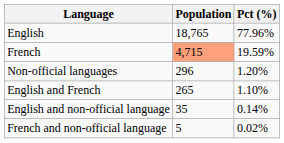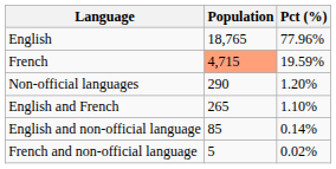 <table class="wikitable">
 <tr>
 <th>Language</th>
 <th>Population</th>
 <th>Pct (%)</th>
 </tr>
 <tr>
 <td>English</td>
 <td>18,765</td>
 <td>77.96%</td>
 </tr>
 <tr>
 <td>French</td>
 <td style="background: lightsalmon;">4,715</td>
 <td>19.59%</td>
 </tr>
 <tr>
 <td>Non-official languages</td>
-<td>296</td>
+<td>290</td>
 <td>1.20%</td>
 </tr>
 <tr>
 <td>English and French</td>
 <td>265</td>
 <td>1.10%</td>
 </tr>
 <tr>
 <td>English and non-official language</td>
-<td>35</td>
+<td>85</td>
 <td>0.14%</td>
 </tr>
 <tr>
 <td>French and non-official language</td>
 <td>5</td>
 <td>0.02%</td>
 </tr>
 </table>
